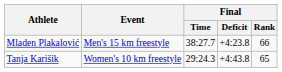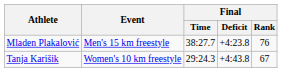 <table class="wikitable" style="font-size:90%">
 <tr>
 <th rowspan="2">Athlete</th>
 <th rowspan="2">Event</th>
 <th colspan="3">Final</th>
 </tr>
 <tr style="font-size:95%">
 <th>Time</th>
 <th>Deficit</th>
 <th>Rank</th>
 </tr>
 <tr align=center>
 <td align=left><a href='#'>Mladen Plakalović</a></td>
 <td align=left><a href='#'>Men's 15 km freestyle</a></td>
 <td>38:27.7</td>
 <td>+4:23.8</td>
-<td>66</td>
+<td>76</td>
 </tr>
 <tr align=center>
 <td align=left><a href='#'>Tanja Karišik</a></td>
 <td align=left><a href='#'>Women's 10 km freestyle</a></td>
 <td>29:24.3</td>
 <td>+4:43.8</td>
-<td>65</td>
+<td>67</td>
 </tr>
 </table>
